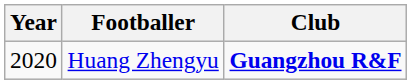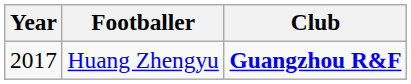 <table class="wikitable">
 <tr>
 <th>Year</th>
 <th>Footballer</th>
 <th>Club</th>
 </tr>
 <tr>
-<td>2020</td>
+<td>2017</td>
 <td><a href='#'>Huang Zhengyu</a></td>
 <td><strong><a href='#'>Guangzhou R&F</a></strong></td>
 </tr>
 </table>
